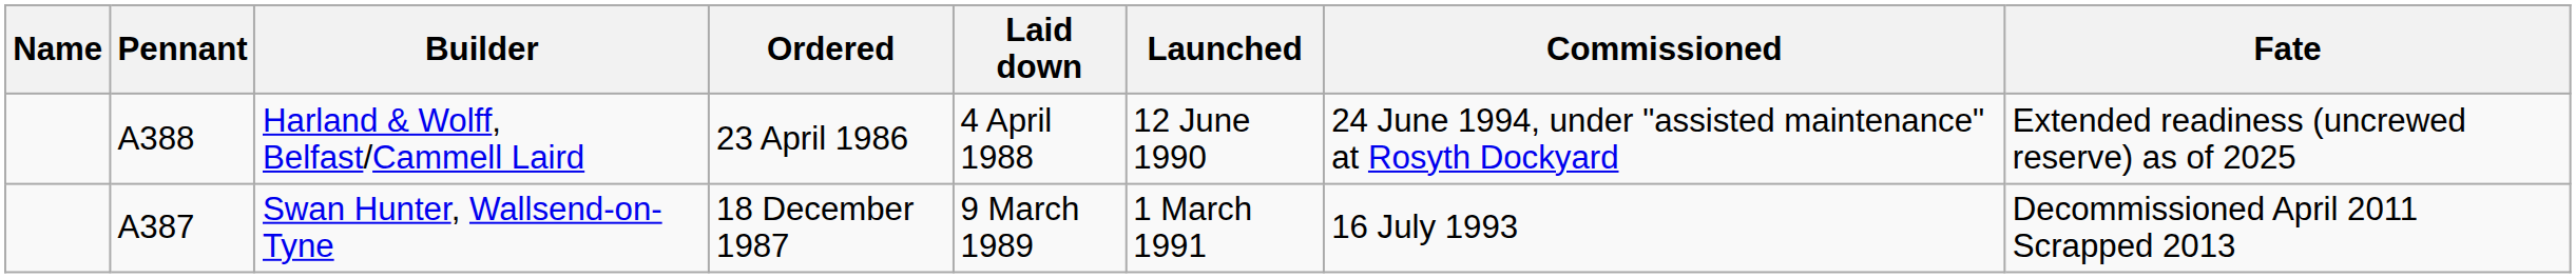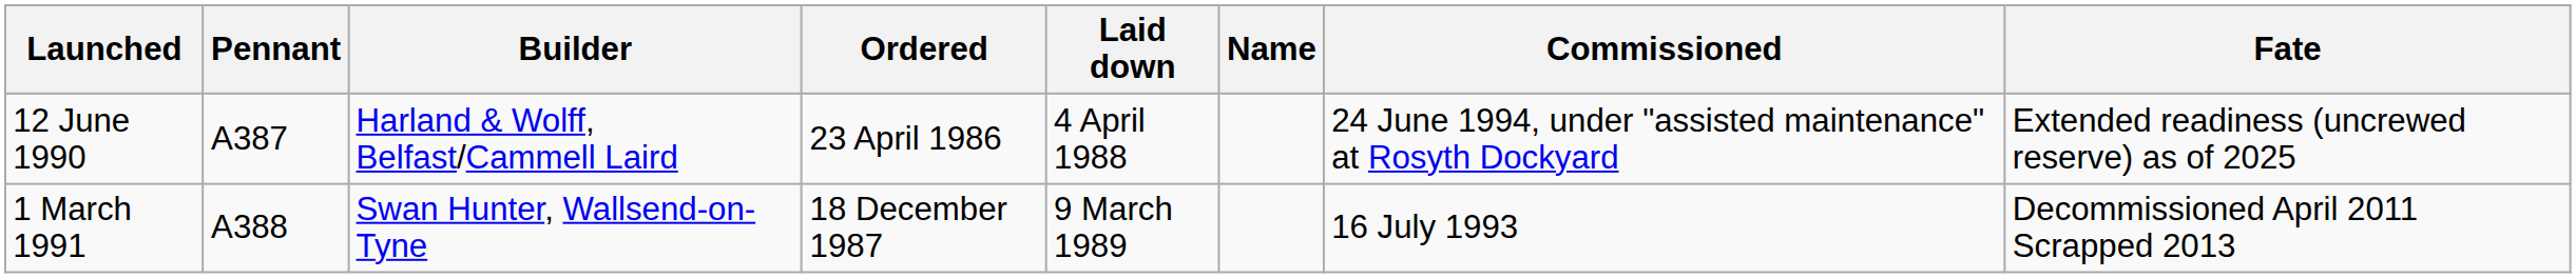 <table class="wikitable">
 <tr>
-<th>Name</th>
+<th>Launched</th>
 <th>Pennant</th>
 <th>Builder</th>
 <th>Ordered</th>
 <th>Laid down</th>
-<th>Launched</th>
+<th>Name</th>
 <th>Commissioned</th>
 <th>Fate</th>
 </tr>
 <tr>
-<td></td>
-<td>A388</td>
+<td>12 June 1990</td>
+<td>A387</td>
 <td><a href='#'>Harland & Wolff</a>, <a href='#'>Belfast</a>/<a href='#'>Cammell Laird</a></td>
 <td>23 April 1986</td>
 <td>4 April 1988</td>
-<td>12 June 1990</td>
+<td></td>
 <td>24 June 1994, under "assisted maintenance" at <a href='#'>Rosyth Dockyard</a></td>
 <td>Extended readiness (uncrewed reserve) as of 2025</td>
 </tr>
 <tr>
-<td></td>
-<td>A387</td>
+<td>1 March 1991</td>
+<td>A388</td>
 <td><a href='#'>Swan Hunter</a>, <a href='#'>Wallsend-on-Tyne</a></td>
 <td>18 December 1987</td>
 <td>9 March 1989</td>
-<td>1 March 1991</td>
+<td></td>
 <td>16 July 1993</td>
 <td>Decommissioned April 2011<br>Scrapped 2013</td>
 </tr>
 </table>
